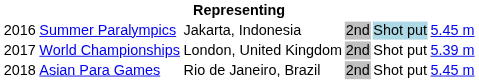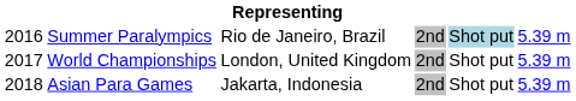 <table>
 <tr>
 <th colspan="6">Representing </th>
 </tr>
 <tr>
 <td>2016</td>
 <td><a href='#'>Summer Paralympics</a></td>
-<td>Jakarta, Indonesia</td>
+<td>Rio de Janeiro, Brazil</td>
 <td bgcolor="silver">2nd</td>
 <td style="background: lightblue;">Shot put</td>
-<td><a href='#'>5.45 m</a></td>
+<td><a href='#'>5.39 m</a></td>
 </tr>
 <tr>
 <td>2017</td>
 <td><a href='#'>World Championships</a></td>
 <td>London, United Kingdom</td>
 <td bgcolor="silver">2nd</td>
 <td>Shot put</td>
 <td><a href='#'>5.39 m</a></td>
 </tr>
 <tr>
 <td>2018</td>
 <td><a href='#'>Asian Para Games</a></td>
-<td>Rio de Janeiro, Brazil</td>
+<td>Jakarta, Indonesia</td>
 <td bgcolor="silver">2nd</td>
 <td>Shot put</td>
-<td><a href='#'>5.45 m</a></td>
+<td><a href='#'>5.39 m</a></td>
 </tr>
 </table>
